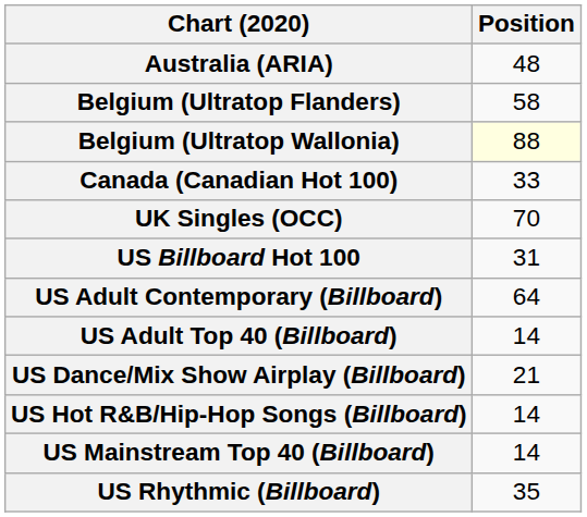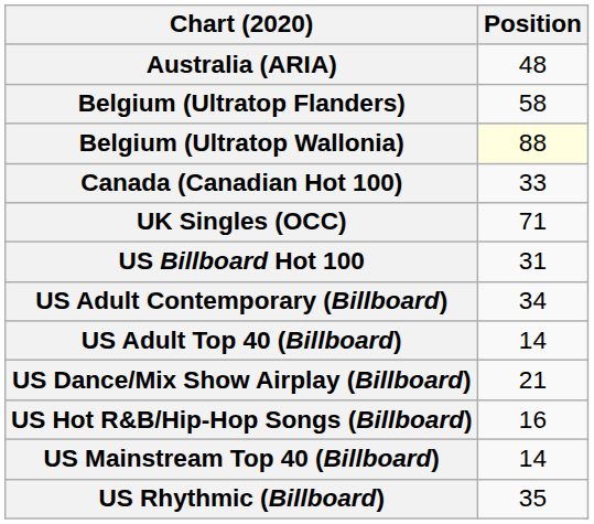 <table class="wikitable sortable plainrowheaders" style="text-align:center">
 <tr>
 <th scope="col">Chart (2020)</th>
 <th scope="col">Position</th>
 </tr>
 <tr>
 <th scope="row">Australia (ARIA)</th>
 <td>48</td>
 </tr>
 <tr>
 <th scope="row">Belgium (Ultratop Flanders)</th>
 <td>58</td>
 </tr>
 <tr>
 <th scope="row">Belgium (Ultratop Wallonia)</th>
 <td style="background: lightyellow;">88</td>
 </tr>
 <tr>
 <th scope="row">Canada (Canadian Hot 100)</th>
 <td>33</td>
 </tr>
 <tr>
 <th scope="row">UK Singles (OCC)</th>
-<td>70</td>
+<td>71</td>
 </tr>
 <tr>
 <th scope="row">US <em>Billboard</em> Hot 100</th>
 <td>31</td>
 </tr>
 <tr>
 <th scope="row">US Adult Contemporary (<em>Billboard</em>)</th>
-<td>64</td>
+<td>34</td>
 </tr>
 <tr>
 <th scope="row">US Adult Top 40 (<em>Billboard</em>)</th>
 <td>14</td>
 </tr>
 <tr>
 <th scope="row">US Dance/Mix Show Airplay (<em>Billboard</em>)</th>
 <td>21</td>
 </tr>
 <tr>
 <th scope="row">US Hot R&B/Hip-Hop Songs (<em>Billboard</em>)</th>
-<td>14</td>
+<td>16</td>
 </tr>
 <tr>
 <th scope="row">US Mainstream Top 40 (<em>Billboard</em>)</th>
 <td>14</td>
 </tr>
 <tr>
 <th scope="row">US Rhythmic (<em>Billboard</em>)</th>
 <td>35</td>
 </tr>
 </table>
